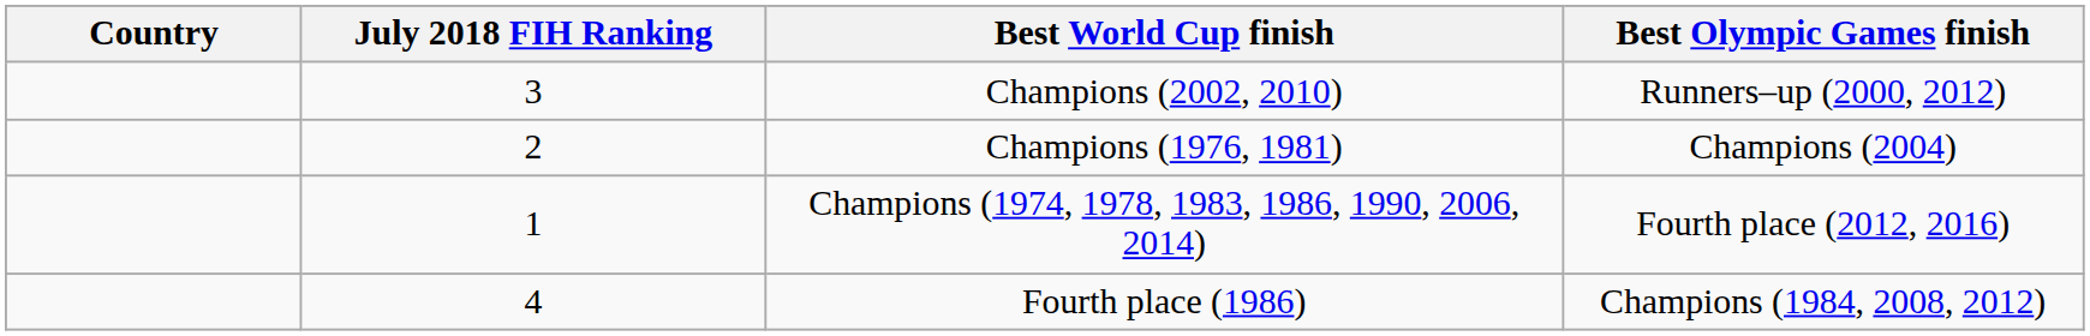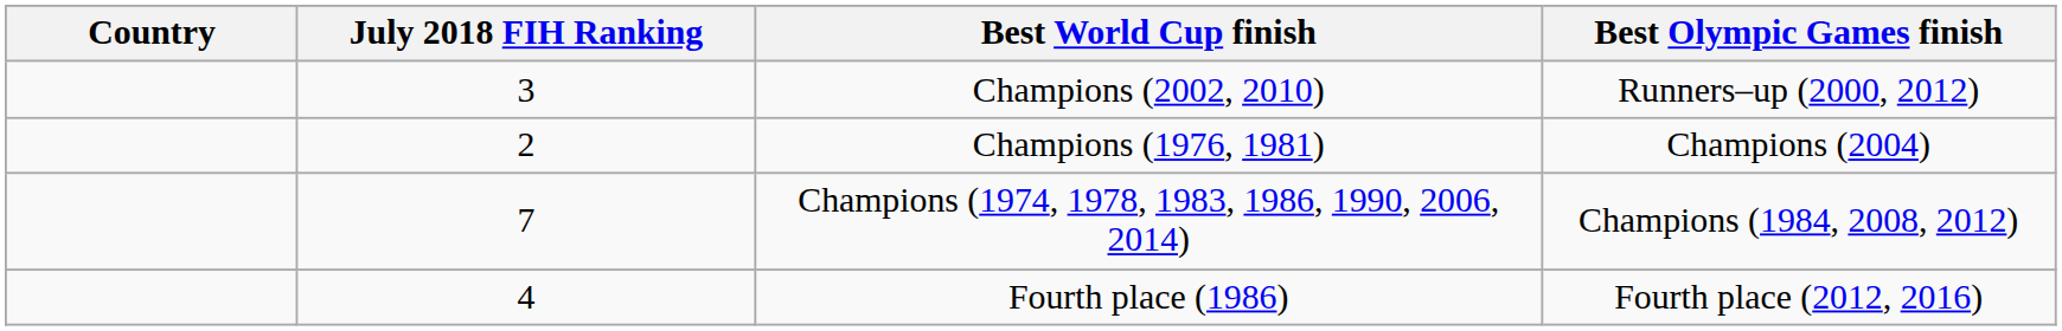 <table class="wikitable">
 <tr>
 <th style="width:125px;">Country</th>
 <th style="width:200px;">July 2018 <a href='#'>FIH Ranking</a></th>
 <th style="width:350px;">Best <a href='#'>World Cup</a> finish</th>
 <th style="width:225px;">Best <a href='#'>Olympic Games</a> finish</th>
 </tr>
 <tr style="text-align:center;">
 <td style="text-align:left;"></td>
 <td>3</td>
 <td>Champions (<a href='#'>2002</a>, <a href='#'>2010</a>)</td>
 <td>Runners–up (<a href='#'>2000</a>, <a href='#'>2012</a>)</td>
 </tr>
 <tr style="text-align:center;">
 <td style="text-align:left;"></td>
 <td>2</td>
 <td>Champions (<a href='#'>1976</a>, <a href='#'>1981</a>)</td>
 <td>Champions (<a href='#'>2004</a>)</td>
 </tr>
 <tr style="text-align:center;">
 <td style="text-align:left;"></td>
-<td>1</td>
+<td>7</td>
 <td>Champions (<a href='#'>1974</a>, <a href='#'>1978</a>, <a href='#'>1983</a>, <a href='#'>1986</a>, <a href='#'>1990</a>, <a href='#'>2006</a>, <a href='#'>2014</a>)</td>
-<td>Fourth place (<a href='#'>2012</a>, <a href='#'>2016</a>)</td>
+<td>Champions (<a href='#'>1984</a>, <a href='#'>2008</a>, <a href='#'>2012</a>)</td>
 </tr>
 <tr style="text-align:center;">
 <td style="text-align:left;"></td>
 <td>4</td>
 <td>Fourth place (<a href='#'>1986</a>)</td>
-<td>Champions (<a href='#'>1984</a>, <a href='#'>2008</a>, <a href='#'>2012</a>)</td>
+<td>Fourth place (<a href='#'>2012</a>, <a href='#'>2016</a>)</td>
 </tr>
 </table>
